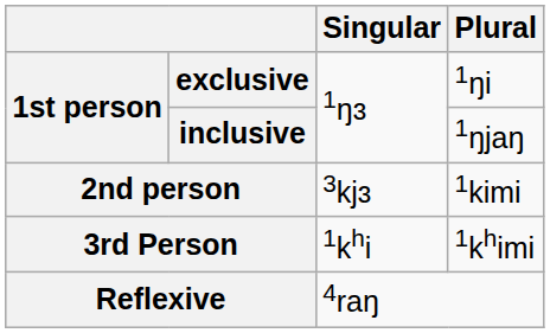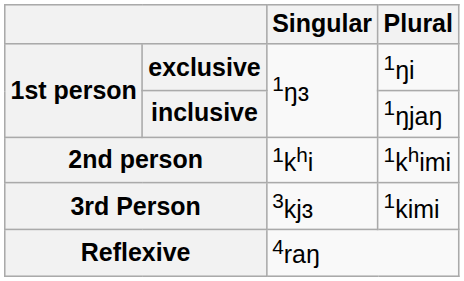 <table class="wikitable">
 <tr>
 <th colspan=2></th>
 <th>Singular</th>
 <th>Plural</th>
 </tr>
 <tr>
 <th rowspan=2>1st person</th>
 <th>exclusive</th>
 <td rowspan=2><sup>1</sup>ŋɜ</td>
 <td><sup>1</sup>ŋi</td>
 </tr>
 <tr>
 <th>inclusive</th>
 <td><sup>1</sup>ŋjaŋ</td>
 </tr>
 <tr>
 <th colspan=2>2nd person</th>
-<td><sup>3</sup>kjɜ</td>
-<td><sup>1</sup>kimi</td>
+<td><sup>1</sup>k<sup>h</sup>i</td>
+<td><sup>1</sup>k<sup>h</sup>imi</td>
 </tr>
 <tr>
 <th colspan=2>3rd Person</th>
-<td><sup>1</sup>k<sup>h</sup>i</td>
-<td><sup>1</sup>k<sup>h</sup>imi</td>
+<td><sup>3</sup>kjɜ</td>
+<td><sup>1</sup>kimi</td>
 </tr>
 <tr>
 <th colspan=2>Reflexive</th>
 <td colspan=2><sup>4</sup>raŋ</td>
 </tr>
 </table>
